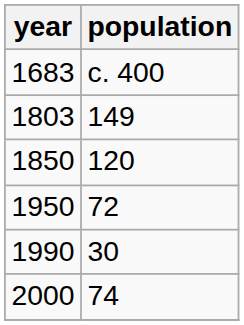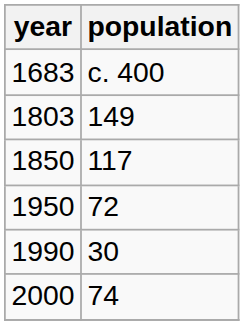 <table class="wikitable">
 <tr>
 <th>year</th>
 <th>population</th>
 </tr>
 <tr>
 <td>1683</td>
 <td>c. 400</td>
 </tr>
 <tr>
 <td>1803</td>
 <td>149</td>
 </tr>
 <tr>
 <td>1850</td>
-<td>120</td>
+<td>117</td>
 </tr>
 <tr>
 <td>1950</td>
 <td>72</td>
 </tr>
 <tr>
 <td>1990</td>
 <td>30</td>
 </tr>
 <tr>
 <td>2000</td>
 <td>74</td>
 </tr>
 <tr>
 </tr>
 </table>
